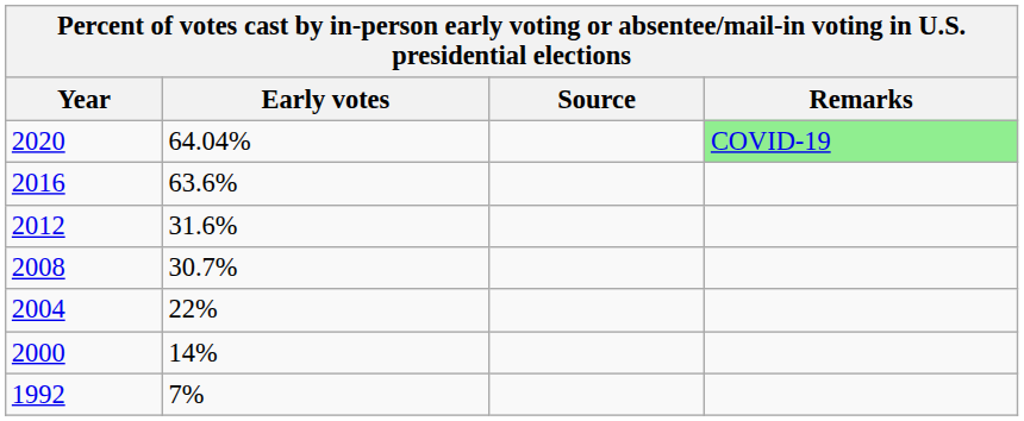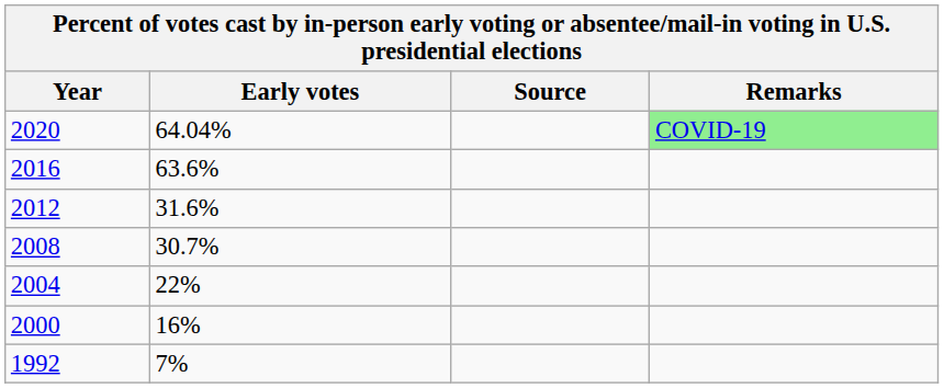 <table class="wikitable sortable">
 <tr>
 <th colspan = 4>Percent of votes cast by in-person early voting or absentee/mail-in voting in U.S. presidential elections</th>
 </tr>
 <tr>
 <th>Year</th>
 <th>Early votes</th>
 <th>Source</th>
 <th>Remarks</th>
 </tr>
 <tr>
 <td><a href='#'>2020</a></td>
 <td>64.04%</td>
 <td></td>
 <td style="background: lightgreen;"><a href='#'>COVID-19</a></td>
 </tr>
 <tr>
 <td><a href='#'>2016</a></td>
 <td>63.6%</td>
 <td></td>
 <td></td>
 </tr>
 <tr>
 <td><a href='#'>2012</a></td>
 <td>31.6%</td>
 <td></td>
 <td></td>
 </tr>
 <tr>
 <td><a href='#'>2008</a></td>
 <td>30.7%</td>
 <td></td>
 <td></td>
 </tr>
 <tr>
 <td><a href='#'>2004</a></td>
 <td>22%</td>
 <td></td>
 <td></td>
 </tr>
 <tr>
 <td><a href='#'>2000</a></td>
-<td>14%</td>
+<td>16%</td>
 <td></td>
 <td></td>
 </tr>
 <tr>
 <td><a href='#'>1992</a></td>
 <td>7%</td>
 <td></td>
 <td></td>
 </tr>
 </table>
